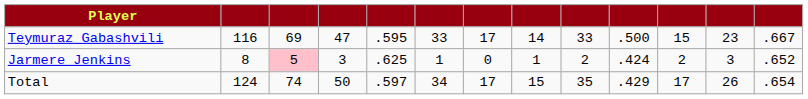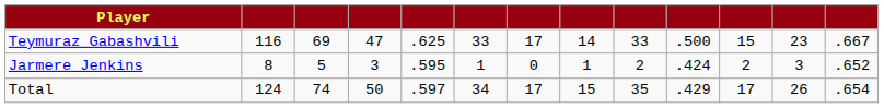 <table class="wikitable" style="text-align:center">
 <tr>
 <th style="background:#98000F; color:#DDFF55" width="200px">Player</th>
 <th style="background:#98000F; color:#DDFF55" width="40px"></th>
 <th style="background:#98000F; color:#DDFF55" width="40px"></th>
 <th style="background:#98000F; color:#DDFF55" width="40px"></th>
 <th style="background:#98000F; color:#DDFF55" width="40px"></th>
 <th style="background:#98000F; color:#DDFF55" width="40px"></th>
 <th style="background:#98000F; color:#DDFF55" width="40px"></th>
 <th style="background:#98000F; color:#DDFF55" width="40px"></th>
 <th style="background:#98000F; color:#DDFF55" width="40px"></th>
 <th style="background:#98000F; color:#DDFF55" width="40px"></th>
 <th style="background:#98000F; color:#DDFF55" width="40px"></th>
 <th style="background:#98000F; color:#DDFF55" width="40px"></th>
 <th style="background:#98000F; color:#DDFF55" width="40px"></th>
 </tr>
 <tr>
 <td style="text-align:left"><a href='#'>Teymuraz Gabashvili</a></td>
 <td>116</td>
 <td>69</td>
 <td>47</td>
-<td>.595</td>
+<td>.625</td>
 <td>33</td>
 <td>17</td>
 <td>14</td>
 <td>33</td>
 <td>.500</td>
 <td>15</td>
 <td>23</td>
 <td>.667</td>
 </tr>
 <tr>
 <td style="text-align:left"><a href='#'>Jarmere Jenkins</a></td>
 <td>8</td>
-<td style="background: pink;">5</td>
+<td>5</td>
 <td>3</td>
-<td>.625</td>
+<td>.595</td>
 <td>1</td>
 <td>0</td>
 <td>1</td>
 <td>2</td>
 <td>.424</td>
 <td>2</td>
 <td>3</td>
 <td>.652</td>
 </tr>
 <tr>
 <td style="text-align:left">Total</td>
 <td>124</td>
 <td>74</td>
 <td>50</td>
 <td>.597</td>
 <td>34</td>
 <td>17</td>
 <td>15</td>
 <td>35</td>
 <td>.429</td>
 <td>17</td>
 <td>26</td>
 <td>.654</td>
 </tr>
 </table>
